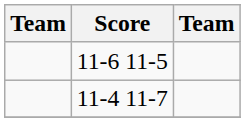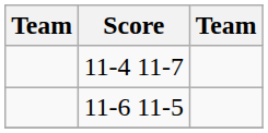 <table class=wikitable style="border:1px solid #AAAAAA;">
 <tr>
 <th>Team</th>
 <th>Score</th>
 <th>Team</th>
 </tr>
 <tr>
 <td><strong></strong></td>
-<td align="center">11-6 11-5</td>
+<td align="center">11-4 11-7</td>
 <td></td>
 </tr>
 <tr>
 <td><strong></strong></td>
-<td align="center">11-4 11-7</td>
+<td align="center">11-6 11-5</td>
 <td></td>
 </tr>
 <tr>
 </tr>
 </table>
